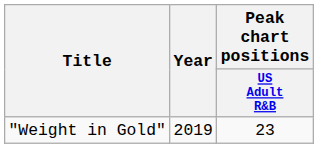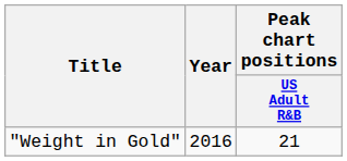 <table class="wikitable"  style="text-align:center;">
 <tr>
 <th rowspan=2>Title</th>
 <th rowspan=2>Year</th>
 <th colspan=4>Peak chart positions</th>
 </tr>
 <tr style="font-size:smaller;">
 <th scope="col" style="width:3em;font-size:90%;"><a href='#'>US<br>Adult<br>R&B</a><br></th>
 </tr>
 <tr>
 <td>"Weight in Gold"</td>
-<td>2019</td>
-<td>23</td>
+<td>2016</td>
+<td>21</td>
 </tr>
 </table>
